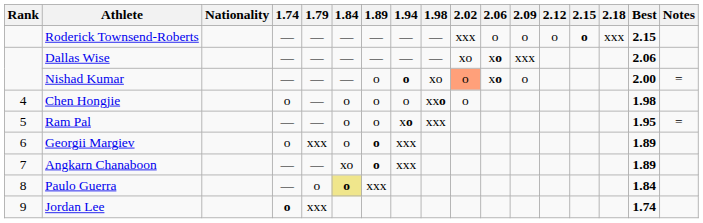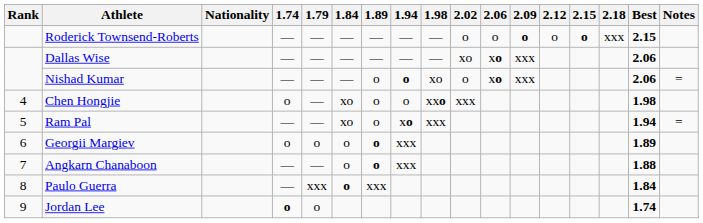 <table class="wikitable sortable" style="text-align:center">
 <tr>
 <th>Rank</th>
 <th>Athlete</th>
 <th>Nationality</th>
 <th>1.74</th>
 <th>1.79</th>
 <th>1.84</th>
 <th>1.89</th>
 <th>1.94</th>
 <th>1.98</th>
 <th>2.02</th>
 <th>2.06</th>
 <th>2.09</th>
 <th>2.12</th>
 <th>2.15</th>
 <th>2.18</th>
 <th>Best</th>
 <th>Notes</th>
 </tr>
 <tr>
 <td></td>
 <td align=left><a href='#'>Roderick Townsend-Roberts</a></td>
 <td align=left></td>
 <td>—</td>
 <td>—</td>
 <td>—</td>
 <td>—</td>
 <td>—</td>
 <td>—</td>
-<td>xxx</td>
 <td>o</td>
 <td>o</td>
+<td><strong>o</strong></td>
 <td>o</td>
 <td><strong>o</strong></td>
 <td>xxx</td>
 <td><strong>2.15</strong></td>
 <td><strong></strong></td>
 </tr>
 <tr>
 <td rowspan=2></td>
 <td align=left><a href='#'>Dallas Wise</a></td>
 <td align=left></td>
 <td>—</td>
 <td>—</td>
 <td>—</td>
 <td>—</td>
 <td>—</td>
 <td>—</td>
 <td>xo</td>
 <td>x<strong>o</strong></td>
 <td>xxx</td>
 <td></td>
 <td></td>
 <td></td>
 <td><strong>2.06</strong></td>
 <td></td>
 </tr>
 <tr>
 <td align=left><a href='#'>Nishad Kumar</a></td>
 <td align=left></td>
 <td>—</td>
 <td>—</td>
 <td>—</td>
 <td>o</td>
 <td><strong>o</strong></td>
 <td>xo</td>
-<td style="background: lightsalmon;">o</td>
+<td>o</td>
 <td>x<strong>o</strong></td>
-<td>o</td>
+<td>xxx</td>
 <td></td>
 <td></td>
 <td></td>
-<td><strong>2.00</strong></td>
+<td><strong>2.06</strong></td>
 <td>=</td>
 </tr>
 <tr>
 <td>4</td>
 <td align=left><a href='#'>Chen Hongjie</a></td>
 <td align=left></td>
 <td>o</td>
 <td>—</td>
-<td>o</td>
+<td>xo</td>
 <td>o</td>
 <td>o</td>
 <td>xx<strong>o</strong></td>
-<td>o</td>
+<td>xxx</td>
 <td></td>
 <td></td>
 <td></td>
 <td></td>
 <td></td>
 <td><strong>1.98</strong></td>
 <td></td>
 </tr>
 <tr>
 <td>5</td>
 <td align=left><a href='#'>Ram Pal</a></td>
 <td align=left></td>
 <td>—</td>
 <td>—</td>
-<td>o</td>
+<td>xo</td>
 <td>o</td>
 <td>x<strong>o</strong></td>
 <td>xxx</td>
 <td></td>
 <td></td>
 <td></td>
 <td></td>
 <td></td>
 <td></td>
-<td><strong>1.95</strong></td>
+<td><strong>1.94</strong></td>
 <td>=</td>
 </tr>
 <tr>
 <td>6</td>
 <td align=left><a href='#'>Georgii Margiev</a></td>
 <td align=left></td>
 <td>o</td>
-<td>xxx</td>
+<td>o</td>
 <td>o</td>
 <td><strong>o</strong></td>
 <td>xxx</td>
 <td></td>
 <td></td>
 <td></td>
 <td></td>
 <td></td>
 <td></td>
 <td></td>
 <td><strong>1.89</strong></td>
 <td></td>
 </tr>
 <tr>
 <td>7</td>
 <td align=left><a href='#'>Angkarn Chanaboon</a></td>
 <td align=left></td>
 <td>—</td>
 <td>—</td>
-<td>xo</td>
+<td>o</td>
 <td><strong>o</strong></td>
 <td>xxx</td>
 <td></td>
 <td></td>
 <td></td>
 <td></td>
 <td></td>
 <td></td>
 <td></td>
-<td><strong>1.89</strong></td>
+<td><strong>1.88</strong></td>
 <td></td>
 </tr>
 <tr>
 <td>8</td>
 <td align=left><a href='#'>Paulo Guerra</a></td>
 <td align=left></td>
 <td>—</td>
-<td>o</td>
-<td style="background: khaki;"><strong>o</strong></td>
+<td>xxx</td>
+<td><strong>o</strong></td>
 <td>xxx</td>
 <td></td>
 <td></td>
 <td></td>
 <td></td>
 <td></td>
 <td></td>
 <td></td>
 <td></td>
 <td><strong>1.84</strong></td>
 <td></td>
 </tr>
 <tr>
 <td>9</td>
 <td align=left><a href='#'>Jordan Lee</a></td>
 <td align=left></td>
 <td><strong>o</strong></td>
-<td>xxx</td>
+<td>o</td>
 <td></td>
 <td></td>
 <td></td>
 <td></td>
 <td></td>
 <td></td>
 <td></td>
 <td></td>
 <td></td>
 <td></td>
 <td><strong>1.74</strong></td>
 <td></td>
 </tr>
 </table>
